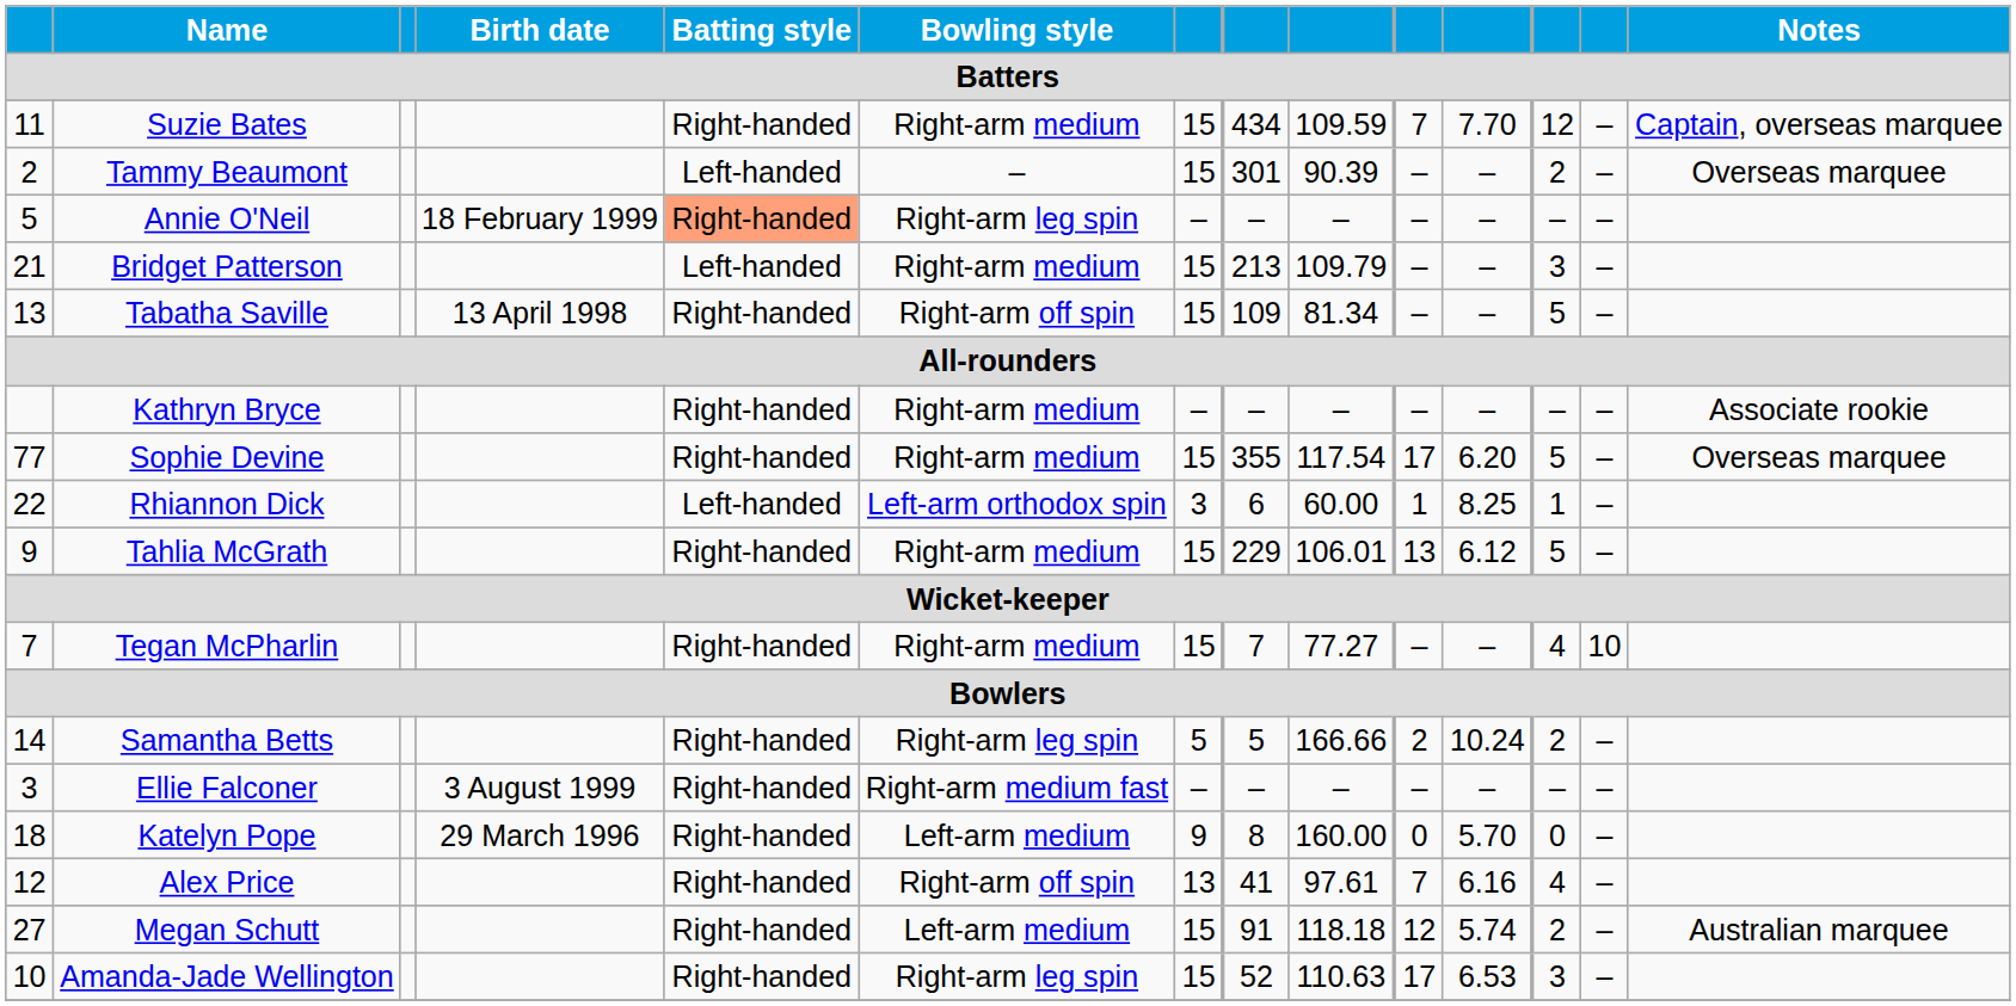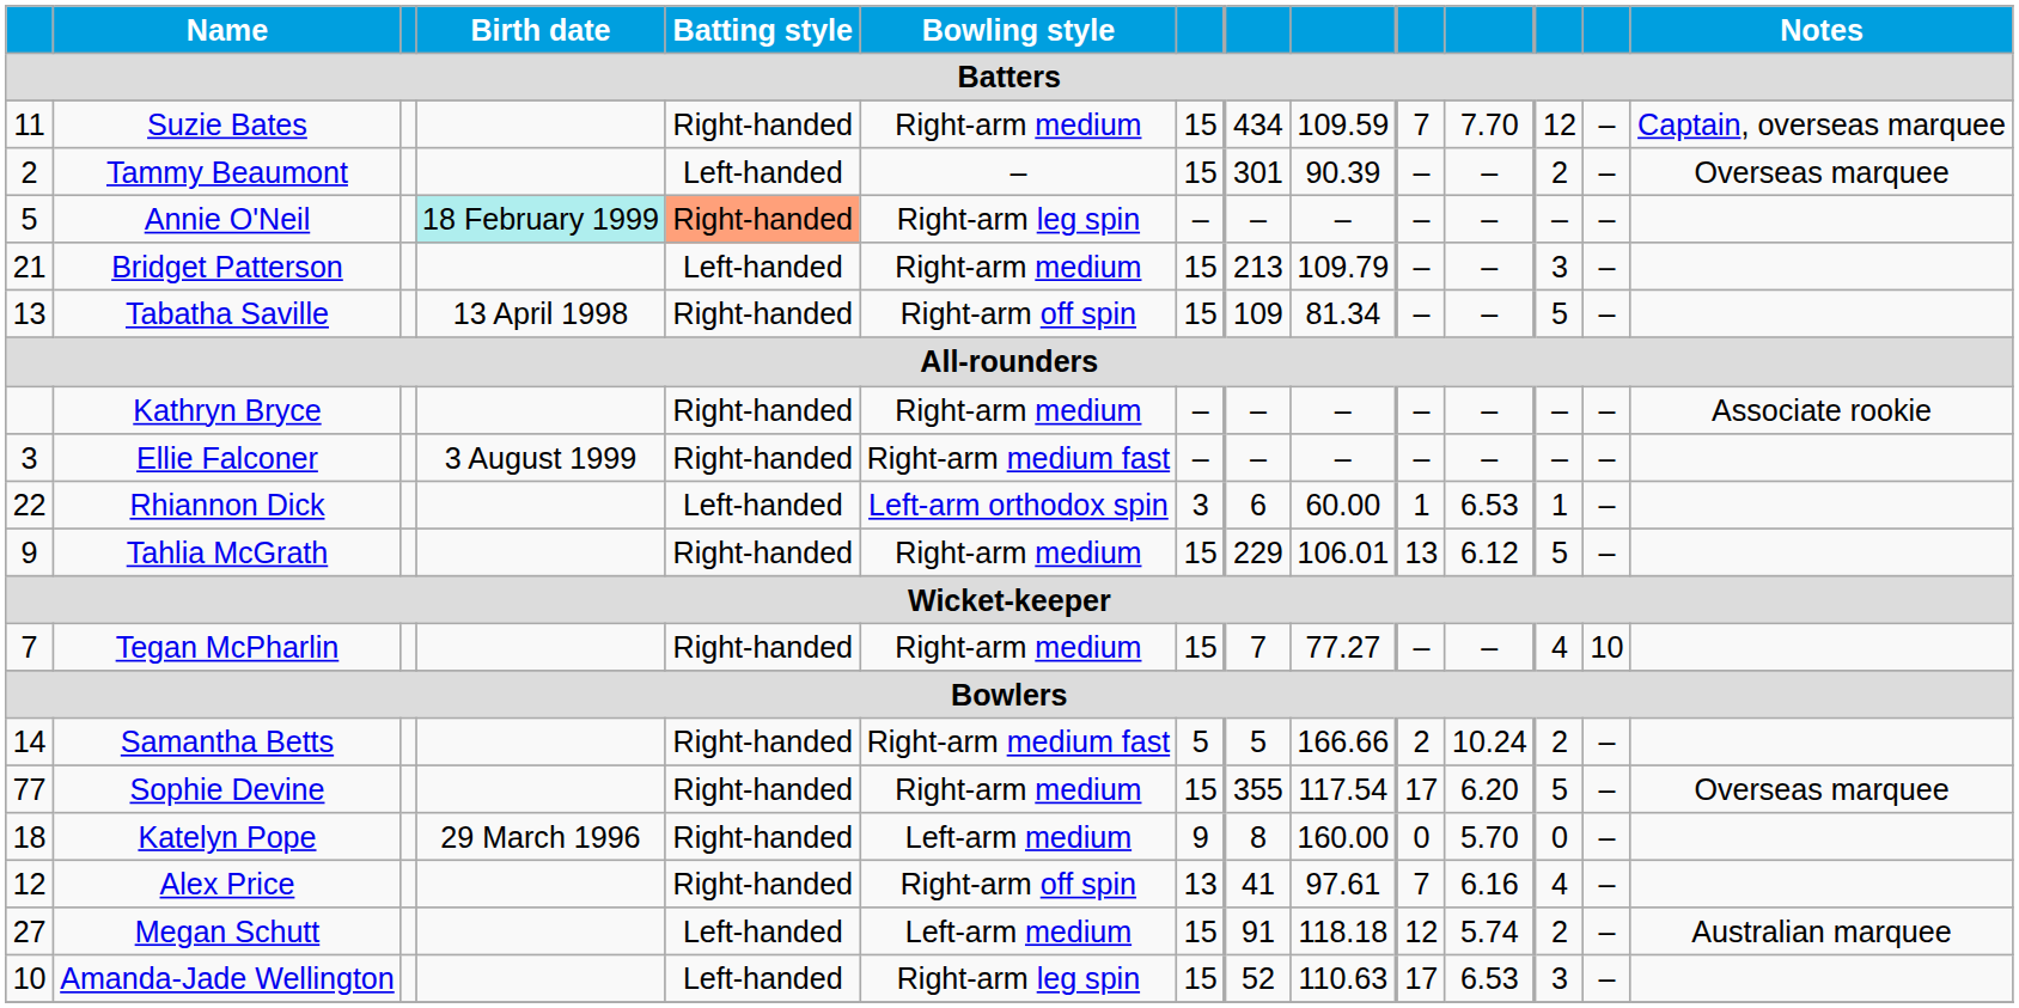 <table class="wikitable" style="font-size:95%;">
 <tr>
 <th style="background: #009FDF; color:white"></th>
 <th style="background: #009FDF; color:white">Name</th>
 <th style="background: #009FDF; color:white"></th>
 <th style="background: #009FDF; color:white">Birth date</th>
 <th style="background: #009FDF; color:white">Batting style</th>
 <th style="background: #009FDF; color:white">Bowling style</th>
 <th style="background:#009FDF; color:white;"></th>
 <th style="background:#009FDF; color:white; border-left-width: 2px;"></th>
 <th style="background:#009FDF; color:white;"></th>
 <th style="background:#009FDF; color:white; border-left-width: 2px;"></th>
 <th style="background:#009FDF; color:white;"></th>
 <th style="background:#009FDF; color:white; border-left-width: 2px;"></th>
 <th style="background:#009FDF; color:white;"></th>
 <th style="background: #009FDF; color:white">Notes</th>
 </tr>
 <tr>
 <th colspan="14" style="background: #DCDCDC" align="center">Batters</th>
 </tr>
 <tr align="center">
 <td>11</td>
 <td><a href='#'>Suzie Bates</a></td>
 <td align="center"></td>
 <td></td>
 <td>Right-handed</td>
 <td>Right-arm <a href='#'>medium</a></td>
 <td>15</td>
 <td style="border-left-width: 2px">434</td>
 <td>109.59</td>
 <td style="border-left-width: 2px">7</td>
 <td>7.70</td>
 <td style="border-left-width: 2px">12</td>
 <td>–</td>
 <td><a href='#'>Captain</a>, overseas marquee</td>
 </tr>
 <tr align="center">
 <td>2</td>
 <td><a href='#'>Tammy Beaumont</a></td>
 <td align="center"></td>
 <td></td>
 <td>Left-handed</td>
 <td>–</td>
 <td>15</td>
 <td style="border-left-width: 2px">301</td>
 <td>90.39</td>
 <td style="border-left-width: 2px">–</td>
 <td>–</td>
 <td style="border-left-width: 2px">2</td>
 <td>–</td>
 <td>Overseas marquee</td>
 </tr>
 <tr align="center">
 <td>5</td>
 <td><a href='#'>Annie O'Neil</a></td>
 <td align="center"></td>
-<td>18 February 1999</td>
+<td style="background: paleturquoise;">18 February 1999</td>
 <td style="background: lightsalmon;">Right-handed</td>
 <td>Right-arm <a href='#'>leg spin</a></td>
 <td>–</td>
 <td style="border-left-width: 2px">–</td>
 <td>–</td>
 <td style="border-left-width: 2px">–</td>
 <td>–</td>
 <td style="border-left-width: 2px">–</td>
 <td>–</td>
 <td></td>
 </tr>
 <tr align="center">
 <td>21</td>
 <td><a href='#'>Bridget Patterson</a></td>
 <td align="center"></td>
 <td></td>
 <td>Left-handed</td>
 <td>Right-arm <a href='#'>medium</a></td>
 <td>15</td>
 <td style="border-left-width: 2px">213</td>
 <td>109.79</td>
 <td style="border-left-width: 2px">–</td>
 <td>–</td>
 <td style="border-left-width: 2px">3</td>
 <td>–</td>
 <td></td>
 </tr>
 <tr align="center">
 <td>13</td>
 <td><a href='#'>Tabatha Saville</a></td>
 <td align="center"></td>
 <td>13 April 1998</td>
 <td>Right-handed</td>
 <td>Right-arm <a href='#'>off spin</a></td>
 <td>15</td>
 <td style="border-left-width: 2px">109</td>
 <td>81.34</td>
 <td style="border-left-width: 2px">–</td>
 <td>–</td>
 <td style="border-left-width: 2px">5</td>
 <td>–</td>
 <td></td>
 </tr>
 <tr>
 <th colspan="14" style="background: #DCDCDC" align="center">All-rounders</th>
 </tr>
 <tr align="center">
 <td></td>
 <td><a href='#'>Kathryn Bryce</a></td>
 <td align="center"></td>
 <td></td>
 <td>Right-handed</td>
 <td>Right-arm <a href='#'>medium</a></td>
 <td>–</td>
 <td style="border-left-width: 2px">–</td>
 <td>–</td>
 <td style="border-left-width: 2px">–</td>
 <td>–</td>
 <td style="border-left-width: 2px">–</td>
 <td>–</td>
 <td>Associate rookie</td>
 </tr>
 <tr align="center">
-<td>77</td>
-<td><a href='#'>Sophie Devine</a></td>
+<td>3</td>
+<td><a href='#'>Ellie Falconer</a></td>
 <td align="center"></td>
+<td>3 August 1999</td>
+<td>Right-handed</td>
+<td>Right-arm <a href='#'>medium fast</a></td>
+<td>–</td>
+<td style="border-left-width: 2px">–</td>
+<td>–</td>
+<td style="border-left-width: 2px">–</td>
+<td>–</td>
+<td style="border-left-width: 2px">–</td>
+<td>–</td>
 <td></td>
-<td>Right-handed</td>
-<td>Right-arm <a href='#'>medium</a></td>
-<td>15</td>
-<td style="border-left-width: 2px">355</td>
-<td>117.54</td>
-<td style="border-left-width: 2px">17</td>
-<td>6.20</td>
-<td style="border-left-width: 2px">5</td>
-<td>–</td>
-<td>Overseas marquee</td>
 </tr>
 <tr align="center">
 <td>22</td>
 <td><a href='#'>Rhiannon Dick</a></td>
 <td align="center"></td>
 <td></td>
 <td>Left-handed</td>
 <td><a href='#'>Left-arm orthodox spin</a></td>
 <td>3</td>
 <td style="border-left-width: 2px">6</td>
 <td>60.00</td>
 <td style="border-left-width: 2px">1</td>
-<td>8.25</td>
+<td>6.53</td>
 <td style="border-left-width: 2px">1</td>
 <td>–</td>
 <td></td>
 </tr>
 <tr align="center">
 <td>9</td>
 <td><a href='#'>Tahlia McGrath</a></td>
 <td align="center"></td>
 <td></td>
 <td>Right-handed</td>
 <td>Right-arm <a href='#'>medium</a></td>
 <td>15</td>
 <td style="border-left-width: 2px">229</td>
 <td>106.01</td>
 <td style="border-left-width: 2px">13</td>
 <td>6.12</td>
 <td style="border-left-width: 2px">5</td>
 <td>–</td>
 <td></td>
 </tr>
 <tr>
 <th colspan="14" style="background: #DCDCDC" align="center">Wicket-keeper</th>
 </tr>
 <tr align="center">
 <td>7</td>
 <td><a href='#'>Tegan McPharlin</a></td>
 <td align="center"></td>
 <td></td>
 <td>Right-handed</td>
 <td>Right-arm <a href='#'>medium</a></td>
 <td>15</td>
 <td style="border-left-width: 2px">7</td>
 <td>77.27</td>
 <td style="border-left-width: 2px">–</td>
 <td>–</td>
 <td style="border-left-width: 2px">4</td>
 <td>10</td>
 <td></td>
 </tr>
 <tr>
 <th colspan="14" style="background: #DCDCDC" align="center">Bowlers</th>
 </tr>
 <tr align="center">
 <td>14</td>
 <td><a href='#'>Samantha Betts</a></td>
 <td align="center"></td>
 <td></td>
 <td>Right-handed</td>
-<td>Right-arm <a href='#'>leg spin</a></td>
+<td>Right-arm <a href='#'>medium fast</a></td>
 <td>5</td>
 <td style="border-left-width: 2px">5</td>
 <td>166.66</td>
 <td style="border-left-width: 2px">2</td>
 <td>10.24</td>
 <td style="border-left-width: 2px">2</td>
 <td>–</td>
 <td></td>
 </tr>
 <tr align="center">
-<td>3</td>
-<td><a href='#'>Ellie Falconer</a></td>
+<td>77</td>
+<td><a href='#'>Sophie Devine</a></td>
 <td align="center"></td>
-<td>3 August 1999</td>
+<td></td>
 <td>Right-handed</td>
-<td>Right-arm <a href='#'>medium fast</a></td>
+<td>Right-arm <a href='#'>medium</a></td>
+<td>15</td>
+<td style="border-left-width: 2px">355</td>
+<td>117.54</td>
+<td style="border-left-width: 2px">17</td>
+<td>6.20</td>
+<td style="border-left-width: 2px">5</td>
 <td>–</td>
-<td style="border-left-width: 2px">–</td>
-<td>–</td>
-<td style="border-left-width: 2px">–</td>
-<td>–</td>
-<td style="border-left-width: 2px">–</td>
-<td>–</td>
-<td></td>
+<td>Overseas marquee</td>
 </tr>
 <tr align="center">
 <td>18</td>
 <td><a href='#'>Katelyn Pope</a></td>
 <td align="center"></td>
 <td>29 March 1996</td>
 <td>Right-handed</td>
 <td>Left-arm <a href='#'>medium</a></td>
 <td>9</td>
 <td style="border-left-width: 2px">8</td>
 <td>160.00</td>
 <td style="border-left-width: 2px">0</td>
 <td>5.70</td>
 <td style="border-left-width: 2px">0</td>
 <td>–</td>
 <td></td>
 </tr>
 <tr align="center">
 <td>12</td>
 <td><a href='#'>Alex Price</a></td>
 <td align="center"></td>
 <td></td>
 <td>Right-handed</td>
 <td>Right-arm <a href='#'>off spin</a></td>
 <td>13</td>
 <td style="border-left-width: 2px">41</td>
 <td>97.61</td>
 <td style="border-left-width: 2px">7</td>
 <td>6.16</td>
 <td style="border-left-width: 2px">4</td>
 <td>–</td>
 <td></td>
 </tr>
 <tr align="center">
 <td>27</td>
 <td><a href='#'>Megan Schutt</a></td>
 <td align="center"></td>
 <td></td>
-<td>Right-handed</td>
+<td>Left-handed</td>
 <td>Left-arm <a href='#'>medium</a></td>
 <td>15</td>
 <td style="border-left-width: 2px">91</td>
 <td>118.18</td>
 <td style="border-left-width: 2px">12</td>
 <td>5.74</td>
 <td style="border-left-width: 2px">2</td>
 <td>–</td>
 <td>Australian marquee</td>
 </tr>
 <tr align="center">
 <td>10</td>
 <td><a href='#'>Amanda-Jade Wellington</a></td>
 <td align="center"></td>
 <td></td>
-<td>Right-handed</td>
+<td>Left-handed</td>
 <td>Right-arm <a href='#'>leg spin</a></td>
 <td>15</td>
 <td style="border-left-width: 2px">52</td>
 <td>110.63</td>
 <td style="border-left-width: 2px">17</td>
 <td>6.53</td>
 <td style="border-left-width: 2px">3</td>
 <td>–</td>
 <td></td>
 </tr>
 <tr>
 </tr>
 </table>
